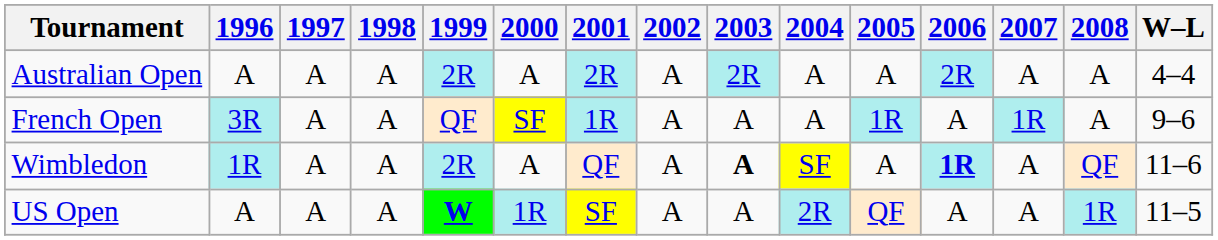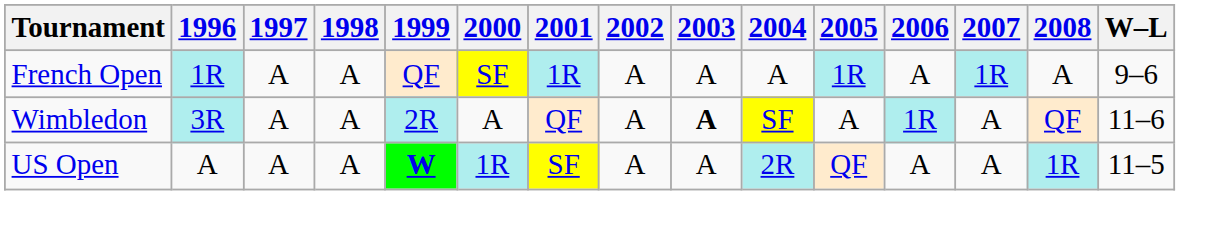 <table class=wikitable style=text-align:center>
 <tr>
 <th>Tournament</th>
 <th><a href='#'>1996</a></th>
 <th><a href='#'>1997</a></th>
 <th><a href='#'>1998</a></th>
 <th><a href='#'>1999</a></th>
 <th><a href='#'>2000</a></th>
 <th><a href='#'>2001</a></th>
 <th><a href='#'>2002</a></th>
 <th><a href='#'>2003</a></th>
 <th><a href='#'>2004</a></th>
 <th><a href='#'>2005</a></th>
 <th><a href='#'>2006</a></th>
 <th><a href='#'>2007</a></th>
 <th><a href='#'>2008</a></th>
 <th>W–L</th>
 </tr>
 <tr>
-<td align=left><a href='#'>Australian Open</a></td>
-<td>A</td>
-<td>A</td>
-<td>A</td>
-<td style=background:#afeeee><a href='#'>2R</a></td>
-<td>A</td>
-<td style=background:#afeeee><a href='#'>2R</a></td>
-<td>A</td>
-<td style=background:#afeeee><a href='#'>2R</a></td>
-<td>A</td>
-<td>A</td>
-<td style=background:#afeeee><a href='#'>2R</a></td>
-<td>A</td>
-<td>A</td>
-<td>4–4</td>
-</tr>
-<tr>
 <td align=left><a href='#'>French Open</a></td>
-<td style=background:#afeeee><a href='#'>3R</a></td>
+<td style=background:#afeeee><a href='#'>1R</a></td>
 <td>A</td>
 <td>A</td>
 <td style=background:#ffebcd><a href='#'>QF</a></td>
 <td style=background:yellow><a href='#'>SF</a></td>
 <td style=background:#afeeee><a href='#'>1R</a></td>
 <td>A</td>
 <td>A</td>
 <td>A</td>
 <td style=background:#afeeee><a href='#'>1R</a></td>
 <td>A</td>
 <td style=background:#afeeee><a href='#'>1R</a></td>
 <td>A</td>
 <td>9–6</td>
 </tr>
 <tr>
 <td align=left><a href='#'>Wimbledon</a></td>
-<td style=background:#afeeee><a href='#'>1R</a></td>
+<td style=background:#afeeee><a href='#'>3R</a></td>
 <td>A</td>
 <td>A</td>
 <td style=background:#afeeee><a href='#'>2R</a></td>
 <td>A</td>
 <td style=background:#ffebcd><a href='#'>QF</a></td>
 <td>A</td>
 <td><strong>A</strong></td>
 <td style=background:yellow><a href='#'>SF</a></td>
 <td>A</td>
-<td style=background:#afeeee><strong><a href='#'>1R</a></strong></td>
+<td style=background:#afeeee><a href='#'>1R</a></td>
 <td>A</td>
 <td style=background:#ffebcd><a href='#'>QF</a></td>
 <td>11–6</td>
 </tr>
 <tr>
 <td align=left><a href='#'>US Open</a></td>
 <td>A</td>
 <td>A</td>
 <td>A</td>
 <td style=background:lime><a href='#'><strong>W</strong></a></td>
 <td style=background:#afeeee><a href='#'>1R</a></td>
 <td style=background:yellow><a href='#'>SF</a></td>
 <td>A</td>
 <td>A</td>
 <td style=background:#afeeee><a href='#'>2R</a></td>
 <td style=background:#ffebcd><a href='#'>QF</a></td>
 <td>A</td>
 <td>A</td>
 <td style=background:#afeeee><a href='#'>1R</a></td>
 <td>11–5</td>
 </tr>
 </table>
